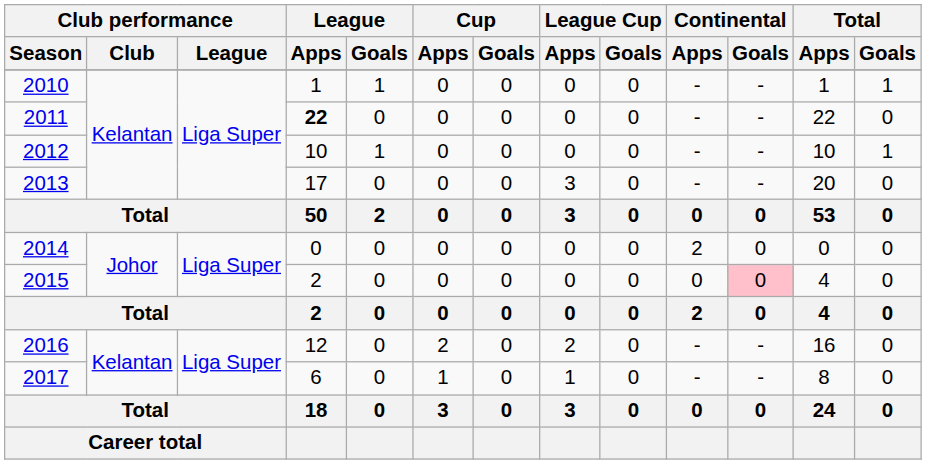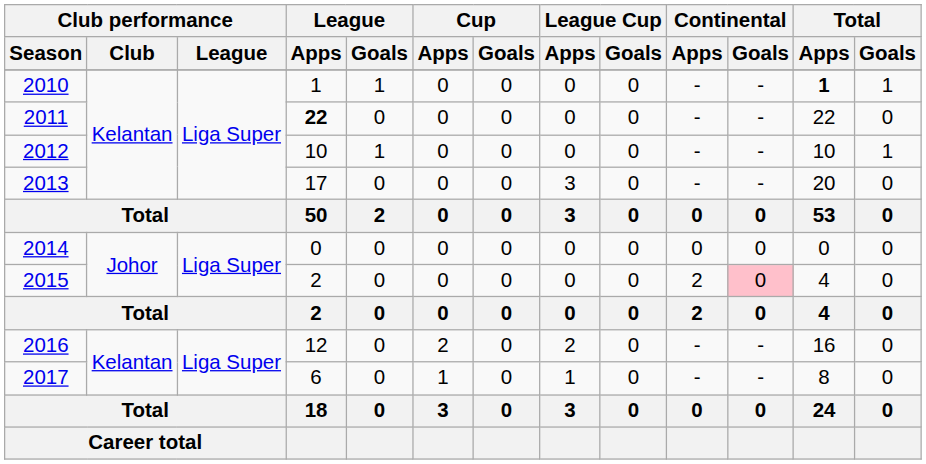 <table class="wikitable" style="text-align:center">
 <tr>
 <th colspan=3>Club performance</th>
 <th colspan=2>League</th>
 <th colspan=2>Cup</th>
 <th colspan=2>League Cup</th>
 <th colspan=2>Continental</th>
 <th colspan=2>Total</th>
 </tr>
 <tr>
 <th>Season</th>
 <th>Club</th>
 <th>League</th>
 <th>Apps</th>
 <th>Goals</th>
 <th>Apps</th>
 <th>Goals</th>
 <th>Apps</th>
 <th>Goals</th>
 <th>Apps</th>
 <th>Goals</th>
 <th>Apps</th>
 <th>Goals</th>
 </tr>
 <tr>
 </tr>
 <tr>
 <td><a href='#'>2010</a></td>
 <td rowspan="4"><a href='#'>Kelantan</a></td>
 <td rowspan="4"><a href='#'>Liga Super</a></td>
 <td>1</td>
 <td>1</td>
 <td>0</td>
 <td>0</td>
 <td>0</td>
 <td>0</td>
 <td colspan="1">-</td>
 <td>-</td>
-<td>1</td>
+<td><strong>1</strong></td>
 <td>1</td>
 </tr>
 <tr>
 <td><a href='#'>2011</a></td>
 <td><strong>22</strong></td>
 <td>0</td>
 <td>0</td>
 <td>0</td>
 <td>0</td>
 <td>0</td>
 <td colspan="1">-</td>
 <td>-</td>
 <td>22</td>
 <td>0</td>
 </tr>
 <tr>
 <td><a href='#'>2012</a></td>
 <td>10</td>
 <td>1</td>
 <td>0</td>
 <td>0</td>
 <td>0</td>
 <td>0</td>
 <td colspan="1">-</td>
 <td>-</td>
 <td>10</td>
 <td>1</td>
 </tr>
 <tr>
 <td><a href='#'>2013</a></td>
 <td>17</td>
 <td>0</td>
 <td>0</td>
 <td>0</td>
 <td>3</td>
 <td>0</td>
 <td colspan="1">-</td>
 <td>-</td>
 <td>20</td>
 <td>0</td>
 </tr>
 <tr>
 <th colspan=3>Total</th>
 <th>50</th>
 <th>2</th>
 <th>0</th>
 <th>0</th>
 <th>3</th>
 <th>0</th>
 <th>0</th>
 <th>0</th>
 <th>53</th>
 <th>0</th>
 </tr>
 <tr>
 <td><a href='#'>2014</a></td>
 <td rowspan="2"><a href='#'>Johor</a></td>
 <td rowspan="2"><a href='#'>Liga Super</a></td>
 <td>0</td>
 <td>0</td>
 <td>0</td>
 <td>0</td>
 <td>0</td>
 <td>0</td>
-<td>2</td>
+<td>0</td>
 <td>0</td>
 <td>0</td>
 <td>0</td>
 </tr>
 <tr>
 <td><a href='#'>2015</a></td>
 <td>2</td>
 <td>0</td>
 <td>0</td>
 <td>0</td>
 <td>0</td>
 <td>0</td>
-<td>0</td>
+<td>2</td>
 <td style="background: pink;">0</td>
 <td>4</td>
 <td>0</td>
 </tr>
 <tr>
 <th colspan=3>Total</th>
 <th>2</th>
 <th>0</th>
 <th>0</th>
 <th>0</th>
 <th>0</th>
 <th>0</th>
 <th>2</th>
 <th>0</th>
 <th>4</th>
 <th>0</th>
 </tr>
 <tr>
 <td><a href='#'>2016</a></td>
 <td rowspan="2"><a href='#'>Kelantan</a></td>
 <td rowspan="2"><a href='#'>Liga Super</a></td>
 <td>12</td>
 <td>0</td>
 <td>2</td>
 <td>0</td>
 <td>2</td>
 <td>0</td>
 <td colspan="1">-</td>
 <td>-</td>
 <td>16</td>
 <td>0</td>
 </tr>
 <tr>
 <td><a href='#'>2017</a></td>
 <td>6</td>
 <td>0</td>
 <td>1</td>
 <td>0</td>
 <td>1</td>
 <td>0</td>
 <td>-</td>
 <td>-</td>
 <td>8</td>
 <td>0</td>
 </tr>
 <tr>
 <th colspan=3>Total</th>
 <th>18</th>
 <th>0</th>
 <th>3</th>
 <th>0</th>
 <th>3</th>
 <th>0</th>
 <th>0</th>
 <th>0</th>
 <th>24</th>
 <th>0</th>
 </tr>
 <tr>
 <th colspan=3>Career total</th>
 <th></th>
 <th></th>
 <th></th>
 <th></th>
 <th></th>
 <th></th>
 <th></th>
 <th></th>
 <th></th>
 <th></th>
 </tr>
 </table>
